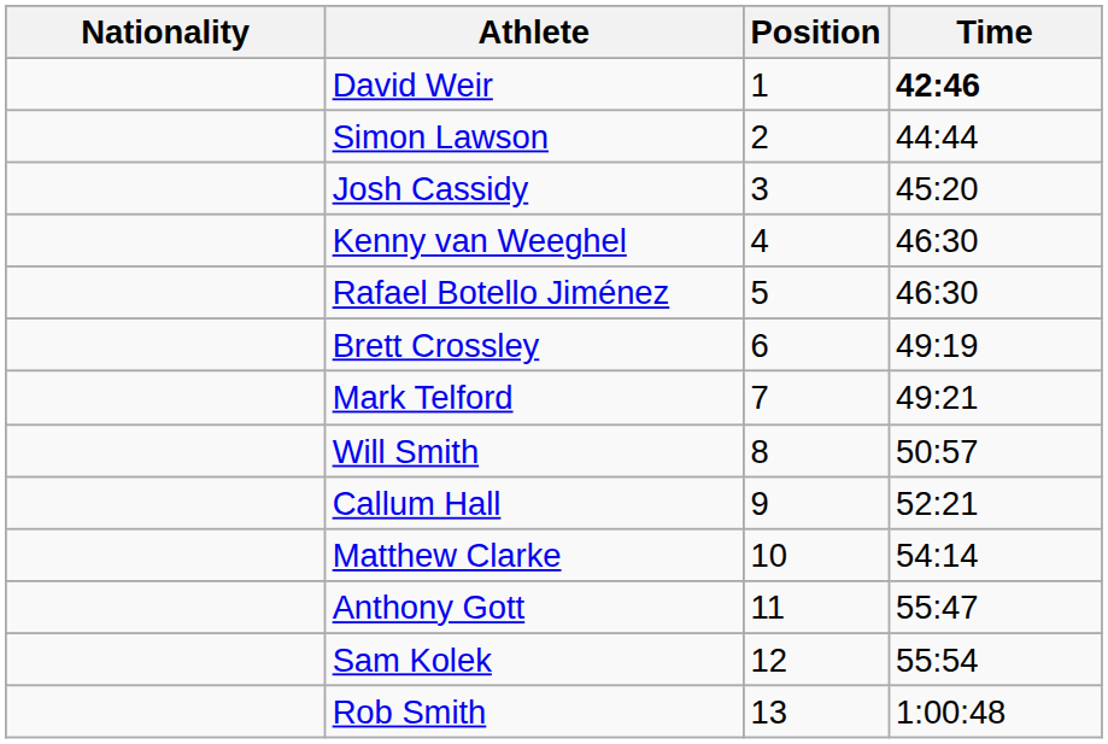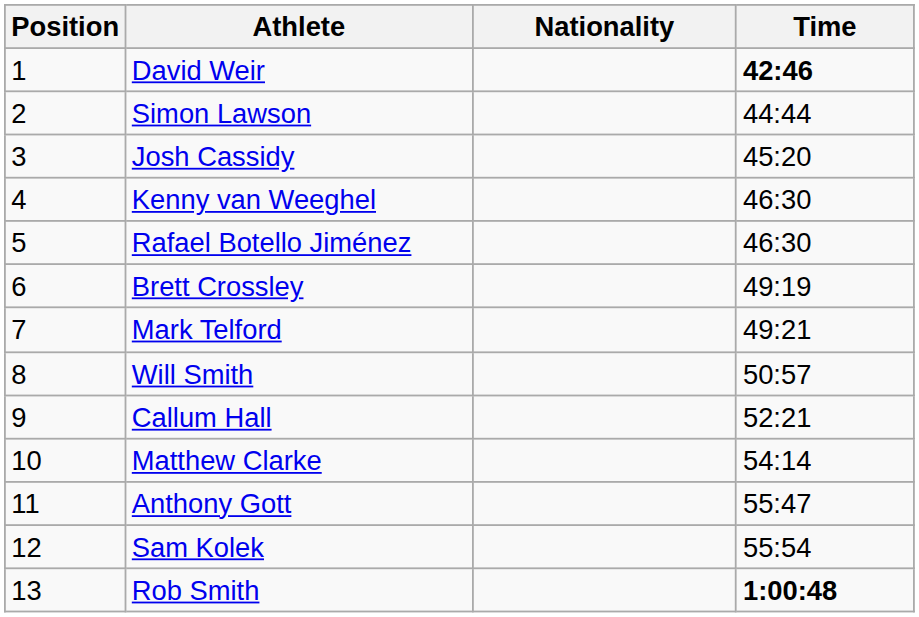 <table class="wikitable sortable" border="1"  style="font-size:95%;" width=40%>
 <tr>
+<th width="10%">Position</th>
+<th width="40%">Athlete</th>
 <th width="30%">Nationality</th>
-<th width="40%">Athlete</th>
-<th width="10%">Position</th>
 <th width="20%">Time</th>
 </tr>
 <tr>
+<td>1</td>
+<td><a href='#'>David Weir</a></td>
 <td></td>
-<td><a href='#'>David Weir</a></td>
-<td>1</td>
 <td><strong>42:46</strong></td>
 </tr>
 <tr>
+<td>2</td>
+<td><a href='#'>Simon Lawson</a></td>
 <td></td>
-<td><a href='#'>Simon Lawson</a></td>
-<td>2</td>
 <td>44:44</td>
 </tr>
 <tr>
+<td>3</td>
+<td><a href='#'>Josh Cassidy</a></td>
 <td></td>
-<td><a href='#'>Josh Cassidy</a></td>
-<td>3</td>
 <td>45:20</td>
 </tr>
 <tr>
+<td>4</td>
+<td><a href='#'>Kenny van Weeghel</a></td>
 <td></td>
-<td><a href='#'>Kenny van Weeghel</a></td>
-<td>4</td>
 <td>46:30</td>
 </tr>
 <tr>
+<td>5</td>
+<td><a href='#'>Rafael Botello Jiménez</a></td>
 <td></td>
-<td><a href='#'>Rafael Botello Jiménez</a></td>
-<td>5</td>
 <td>46:30</td>
 </tr>
 <tr>
+<td>6</td>
+<td><a href='#'>Brett Crossley</a></td>
 <td></td>
-<td><a href='#'>Brett Crossley</a></td>
-<td>6</td>
 <td>49:19</td>
 </tr>
 <tr>
+<td>7</td>
+<td><a href='#'>Mark Telford</a></td>
 <td></td>
-<td><a href='#'>Mark Telford</a></td>
-<td>7</td>
 <td>49:21</td>
 </tr>
 <tr>
+<td>8</td>
+<td><a href='#'>Will Smith</a></td>
 <td></td>
-<td><a href='#'>Will Smith</a></td>
-<td>8</td>
 <td>50:57</td>
 </tr>
 <tr>
+<td>9</td>
+<td><a href='#'>Callum Hall</a></td>
 <td></td>
-<td><a href='#'>Callum Hall</a></td>
-<td>9</td>
 <td>52:21</td>
 </tr>
 <tr>
+<td>10</td>
+<td><a href='#'>Matthew Clarke</a></td>
 <td></td>
-<td><a href='#'>Matthew Clarke</a></td>
-<td>10</td>
 <td>54:14</td>
 </tr>
 <tr>
+<td>11</td>
+<td><a href='#'>Anthony Gott</a></td>
 <td></td>
-<td><a href='#'>Anthony Gott</a></td>
-<td>11</td>
 <td>55:47</td>
 </tr>
 <tr>
+<td>12</td>
+<td><a href='#'>Sam Kolek</a></td>
 <td></td>
-<td><a href='#'>Sam Kolek</a></td>
-<td>12</td>
 <td>55:54</td>
 </tr>
 <tr>
+<td>13</td>
+<td><a href='#'>Rob Smith</a></td>
 <td></td>
-<td><a href='#'>Rob Smith</a></td>
-<td>13</td>
-<td>1:00:48</td>
+<td><strong>1:00:48</strong></td>
 </tr>
 </table>
